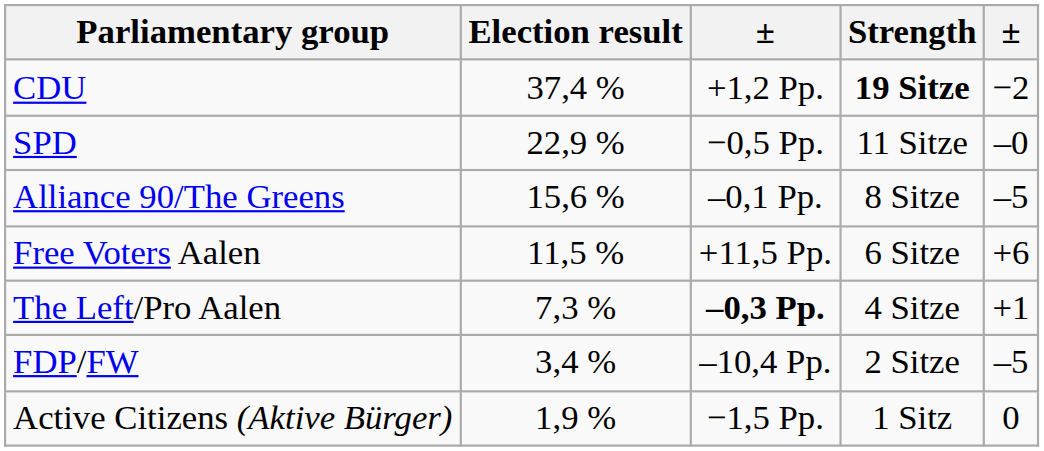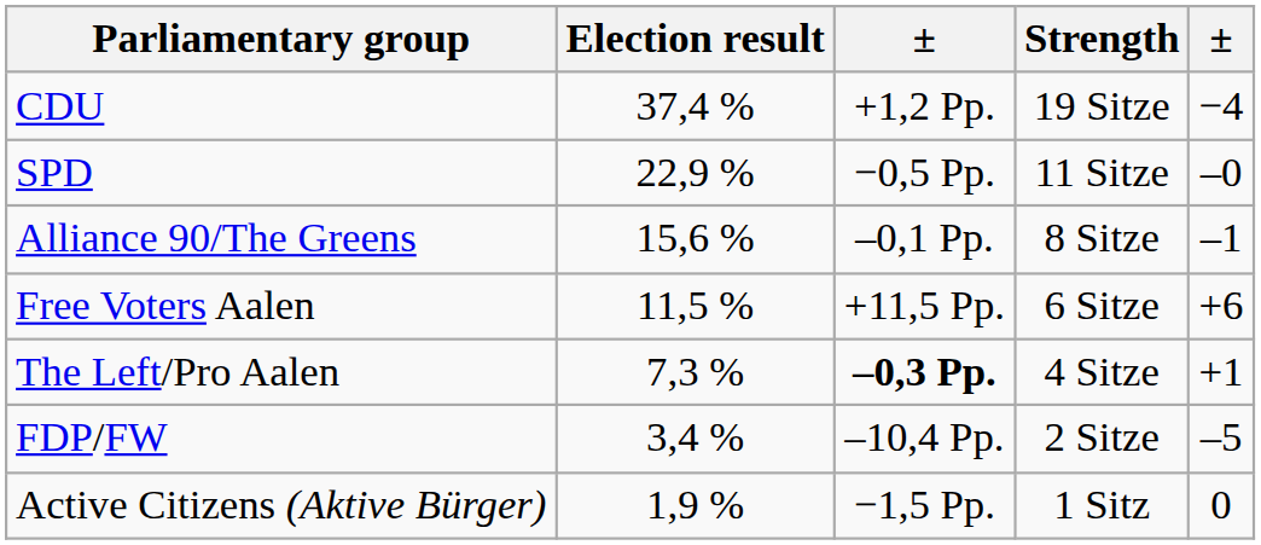 <table class="wikitable" style="text-align:right">
 <tr>
 <th>Parliamentary group</th>
 <th>Election result</th>
 <th>±</th>
 <th>Strength</th>
 <th>±</th>
 </tr>
 <tr>
 <td style="text-align:left"><a href='#'>CDU</a></td>
 <td style="text-align:center">37,4 %</td>
 <td style="text-align:center">+1,2 Pp.</td>
-<td style="text-align:center"><strong>19 Sitze</strong></td>
-<td style="text-align:center">−2</td>
+<td style="text-align:center">19 Sitze</td>
+<td style="text-align:center">−4</td>
 </tr>
 <tr>
 <td style="text-align:left"><a href='#'>SPD</a></td>
 <td style="text-align:center">22,9 %</td>
 <td style="text-align:center">−0,5 Pp.</td>
 <td style="text-align:center">11 Sitze</td>
 <td style="text-align:center">–0</td>
 </tr>
 <tr>
 <td style="text-align:left"><a href='#'>Alliance 90/The Greens</a></td>
 <td style="text-align:center">15,6 %</td>
 <td style="text-align:center">–0,1 Pp.</td>
 <td style="text-align:center">8 Sitze</td>
-<td style="text-align:center">–5</td>
+<td style="text-align:center">–1</td>
 </tr>
 <tr>
 <td style="text-align:left"><a href='#'>Free Voters</a> Aalen</td>
 <td style="text-align:center">11,5 %</td>
 <td style="text-align:center">+11,5 Pp.</td>
 <td style="text-align:center">6 Sitze</td>
 <td style="text-align:center">+6</td>
 </tr>
 <tr>
 <td style="text-align:left"><a href='#'>The Left</a>/Pro Aalen</td>
 <td style="text-align:center">7,3 %</td>
 <td style="text-align:center"><strong>–0,3 Pp.</strong></td>
 <td style="text-align:center">4 Sitze</td>
 <td style="text-align:center">+1</td>
 </tr>
 <tr>
 <td style="text-align:left"><a href='#'>FDP</a>/<a href='#'>FW</a></td>
 <td style="text-align:center">3,4 %</td>
 <td style="text-align:center">–10,4 Pp.</td>
 <td style="text-align:center">2 Sitze</td>
 <td style="text-align:center">–5</td>
 </tr>
 <tr>
 <td style="text-align:left">Active Citizens <em>(Aktive Bürger)</em></td>
 <td style="text-align:center">1,9 %</td>
 <td style="text-align:center">−1,5 Pp.</td>
 <td style="text-align:center">1 Sitz</td>
 <td style="text-align:center">0</td>
 </tr>
 </table>
